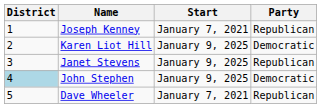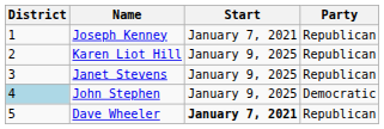 <table class=wikitable>
 <tr>
 <th>District</th>
 <th>Name</th>
 <th>Start</th>
 <th>Party</th>
 </tr>
 <tr>
 <td>1</td>
 <td><a href='#'>Joseph Kenney</a></td>
 <td>January 7, 2021</td>
 <td>Republican</td>
 </tr>
 <tr>
 <td>2</td>
 <td><a href='#'>Karen Liot Hill</a></td>
 <td>January 9, 2025</td>
-<td>Democratic</td>
+<td>Republican</td>
 </tr>
 <tr>
 <td>3</td>
 <td><a href='#'>Janet Stevens</a></td>
 <td>January 9, 2025</td>
 <td>Republican</td>
 </tr>
 <tr>
 <td style="background: lightblue;">4</td>
 <td><a href='#'>John Stephen</a></td>
 <td>January 9, 2025</td>
 <td>Democratic</td>
 </tr>
 <tr>
 <td>5</td>
 <td><a href='#'>Dave Wheeler</a></td>
-<td>January 7, 2021</td>
+<td><strong>January 7, 2021</strong></td>
 <td>Republican</td>
 </tr>
 </table>
